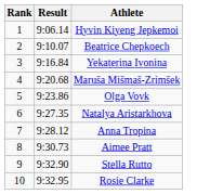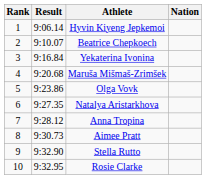 <table class="wikitable" style="text-align:center">
 <tr>
 <th>Rank</th>
 <th>Result</th>
 <th>Athlete</th>
+<th>Nation</th>
 </tr>
 <tr>
 <td>1</td>
 <td>9:06.14</td>
 <td><a href='#'>Hyvin Kiyeng Jepkemoi</a></td>
+<td align=left></td>
 </tr>
 <tr>
 <td>2</td>
 <td>9:10.07</td>
 <td><a href='#'>Beatrice Chepkoech</a></td>
+<td align=left></td>
 </tr>
 <tr>
 <td>3</td>
 <td>9:16.84</td>
 <td><a href='#'>Yekaterina Ivonina</a></td>
+<td align=left></td>
 </tr>
 <tr>
 <td>4</td>
 <td>9:20.68</td>
 <td><a href='#'>Maruša Mišmaš-Zrimšek</a></td>
+<td align=left></td>
 </tr>
 <tr>
 <td>5</td>
 <td>9:23.86</td>
 <td><a href='#'>Olga Vovk</a></td>
+<td align=left></td>
 </tr>
 <tr>
 <td>6</td>
 <td>9:27.35</td>
 <td><a href='#'>Natalya Aristarkhova</a></td>
+<td align=left></td>
 </tr>
 <tr>
 <td>7</td>
 <td>9:28.12</td>
 <td><a href='#'>Anna Tropina</a></td>
+<td align=left></td>
 </tr>
 <tr>
 <td>8</td>
 <td>9:30.73</td>
 <td><a href='#'>Aimee Pratt</a></td>
+<td align=left></td>
 </tr>
 <tr>
 <td>9</td>
 <td>9:32.90</td>
 <td><a href='#'>Stella Rutto</a></td>
+<td align=left></td>
 </tr>
 <tr>
 <td>10</td>
 <td>9:32.95</td>
 <td><a href='#'>Rosie Clarke</a></td>
+<td align=left></td>
 </tr>
 </table>
